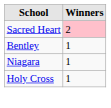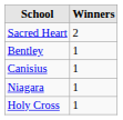 <table class="wikitable">
 <tr>
 <th style="background:#e5e5e5;">School</th>
 <th style="background:#e5e5e5;">Winners</th>
 </tr>
 <tr>
 <td><a href='#'>Sacred Heart</a></td>
-<td style="background: pink;">2</td>
+<td>2</td>
 </tr>
 <tr>
 <td><a href='#'>Bentley</a></td>
+<td>1</td>
+</tr>
+<tr>
+<td><a href='#'>Canisius</a></td>
 <td>1</td>
 </tr>
 <tr>
 <td><a href='#'>Niagara</a></td>
 <td>1</td>
 </tr>
 <tr>
 <td><a href='#'>Holy Cross</a></td>
 <td>1</td>
 </tr>
 </table>
